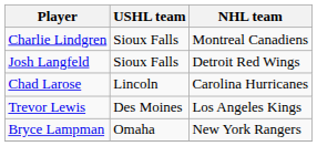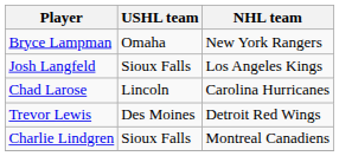 <table class="wikitable">
 <tr>
 <th>Player</th>
 <th>USHL team</th>
 <th>NHL team</th>
 </tr>
 <tr>
-<td><a href='#'>Charlie Lindgren</a></td>
-<td>Sioux Falls</td>
-<td>Montreal Canadiens</td>
+<td><a href='#'>Bryce Lampman</a></td>
+<td>Omaha</td>
+<td>New York Rangers</td>
 </tr>
 <tr>
 <td><a href='#'>Josh Langfeld</a></td>
 <td>Sioux Falls</td>
-<td>Detroit Red Wings</td>
+<td>Los Angeles Kings</td>
 </tr>
 <tr>
 <td><a href='#'>Chad Larose</a></td>
 <td>Lincoln</td>
 <td>Carolina Hurricanes</td>
 </tr>
 <tr>
 <td><a href='#'>Trevor Lewis</a></td>
 <td>Des Moines</td>
-<td>Los Angeles Kings</td>
+<td>Detroit Red Wings</td>
 </tr>
 <tr>
-<td><a href='#'>Bryce Lampman</a></td>
-<td>Omaha</td>
-<td>New York Rangers</td>
+<td><a href='#'>Charlie Lindgren</a></td>
+<td>Sioux Falls</td>
+<td>Montreal Canadiens</td>
 </tr>
 <tr>
 </tr>
 </table>
